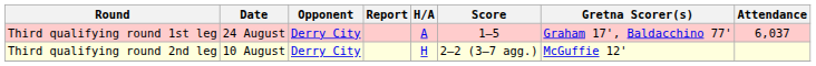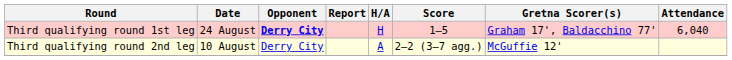 <table class="wikitable" style="text-align:center">
 <tr>
 <th>Round</th>
 <th>Date</th>
 <th>Opponent</th>
 <th>Report</th>
 <th>H/A</th>
 <th>Score</th>
 <th>Gretna Scorer(s)</th>
 <th>Attendance</th>
 </tr>
 <tr bgcolor=#FFCCCC>
 <td>Third qualifying round 1st leg</td>
 <td align=left>24 August</td>
-<td align=left> <a href='#'>Derry City</a></td>
+<td align=left><strong> <a href='#'>Derry City</a></strong></td>
 <td></td>
-<td><a href='#'>A</a></td>
+<td><a href='#'>H</a></td>
 <td>1–5</td>
 <td align=left><a href='#'>Graham</a> 17', <a href='#'>Baldacchino</a> 77'</td>
-<td>6,037</td>
+<td>6,040</td>
 </tr>
 <tr bgcolor=#FFFFDD>
 <td>Third qualifying round 2nd leg</td>
 <td align=left>10 August</td>
 <td align=left> <a href='#'>Derry City</a></td>
 <td></td>
-<td><a href='#'>H</a></td>
+<td><a href='#'>A</a></td>
 <td>2–2 (3–7 agg.)</td>
 <td align=left><a href='#'>McGuffie</a> 12'</td>
 <td></td>
 </tr>
 <tr>
 </tr>
 </table>
